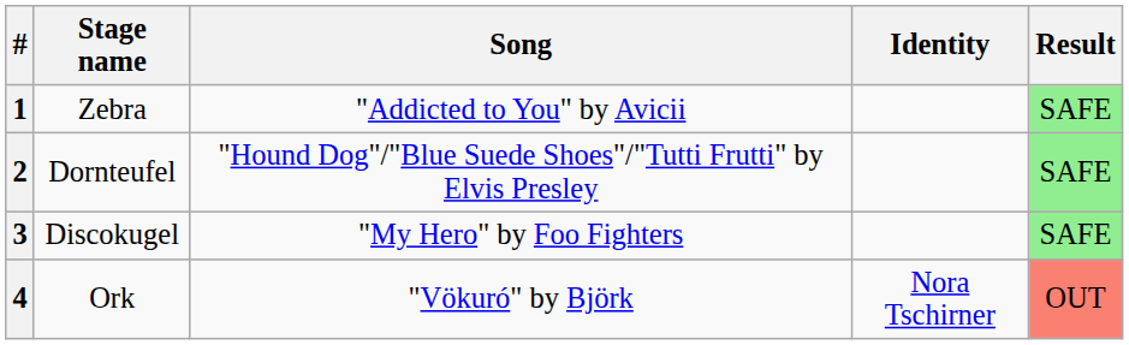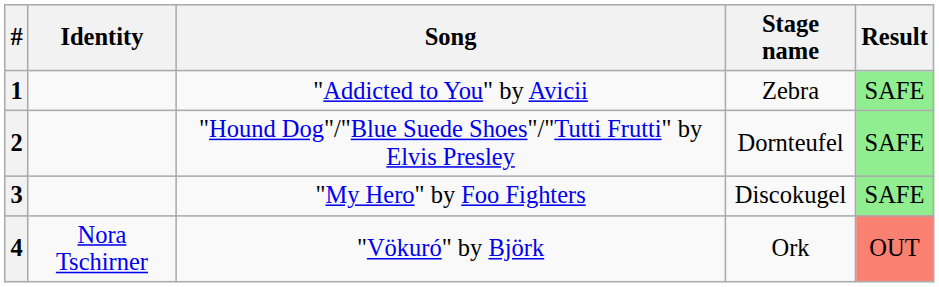 <table class="wikitable plainrowheaders" style="text-align: center;">
 <tr>
 <th>#</th>
+<th>Identity</th>
+<th>Song</th>
 <th>Stage name</th>
-<th>Song</th>
-<th>Identity</th>
 <th>Result</th>
 </tr>
 <tr>
 <th>1</th>
+<td></td>
+<td>"<a href='#'>Addicted to You</a>" by <a href='#'>Avicii</a></td>
 <td>Zebra</td>
-<td>"<a href='#'>Addicted to You</a>" by <a href='#'>Avicii</a></td>
-<td></td>
 <td bgcolor=lightgreen>SAFE</td>
 </tr>
 <tr>
 <th>2</th>
+<td></td>
+<td>"<a href='#'>Hound Dog</a>"/"<a href='#'>Blue Suede Shoes</a>"/"<a href='#'>Tutti Frutti</a>" by <a href='#'>Elvis Presley</a></td>
 <td>Dornteufel</td>
-<td>"<a href='#'>Hound Dog</a>"/"<a href='#'>Blue Suede Shoes</a>"/"<a href='#'>Tutti Frutti</a>" by <a href='#'>Elvis Presley</a></td>
-<td></td>
 <td bgcolor=lightgreen>SAFE</td>
 </tr>
 <tr>
 <th>3</th>
+<td></td>
+<td>"<a href='#'>My Hero</a>" by <a href='#'>Foo Fighters</a></td>
 <td>Discokugel</td>
-<td>"<a href='#'>My Hero</a>" by <a href='#'>Foo Fighters</a></td>
-<td></td>
 <td bgcolor=lightgreen>SAFE</td>
 </tr>
 <tr>
 <th>4</th>
+<td><a href='#'>Nora Tschirner</a></td>
+<td>"<a href='#'>Vökuró</a>" by <a href='#'>Björk</a></td>
 <td>Ork</td>
-<td>"<a href='#'>Vökuró</a>" by <a href='#'>Björk</a></td>
-<td><a href='#'>Nora Tschirner</a></td>
 <td bgcolor=salmon>OUT</td>
 </tr>
 </table>
